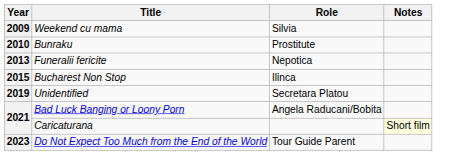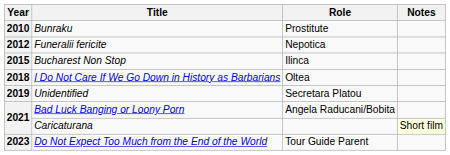 <table class="wikitable sortable plainrowheaders">
 <tr>
 <th scope="col">Year</th>
 <th scope="col">Title</th>
 <th scope="col">Role</th>
 <th scope="col">Notes</th>
 </tr>
 <tr>
-<th scope="row">2009</th>
-<td><em>Weekend cu mama</em></td>
-<td>Silvia</td>
-<td></td>
-</tr>
-<tr>
 <th scope="row">2010</th>
 <td><em>Bunraku</em></td>
 <td>Prostitute</td>
 <td></td>
 </tr>
 <tr>
-<th scope="row">2013</th>
+<th scope="row">2012</th>
 <td><em>Funeralii fericite</em></td>
 <td>Nepotica</td>
 <td></td>
 </tr>
 <tr>
 <th scope="row">2015</th>
 <td><em>Bucharest Non Stop</em></td>
 <td>Ilinca</td>
+<td></td>
+</tr>
+<tr>
+<th scope="row">2018</th>
+<td><em><a href='#'>I Do Not Care If We Go Down in History as Barbarians</a></em></td>
+<td>Oltea</td>
 <td></td>
 </tr>
 <tr>
 <th scope="row">2019</th>
 <td><em>Unidentified</em></td>
 <td>Secretara Platou</td>
 <td></td>
 </tr>
 <tr>
 <th scope="row" rowspan="2">2021</th>
 <td><em><a href='#'>Bad Luck Banging or Loony Porn</a></em></td>
 <td>Angela Raducani/Bobita</td>
 <td></td>
 </tr>
 <tr>
 <td><em>Caricaturana</em></td>
 <td></td>
 <td style="background: lightyellow;">Short film</td>
 </tr>
 <tr>
 <th scope="row">2023</th>
 <td><em><a href='#'>Do Not Expect Too Much from the End of the World</a></em></td>
 <td>Tour Guide Parent</td>
 <td></td>
 </tr>
 </table>
